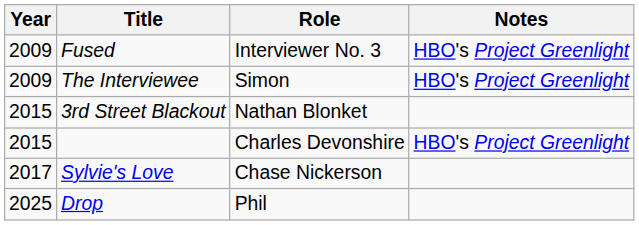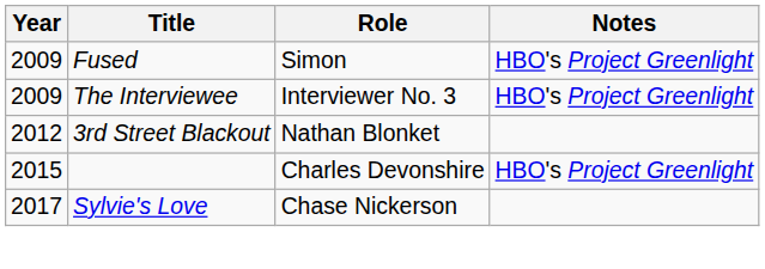 <table class="wikitable sortable">
 <tr>
 <th>Year</th>
 <th>Title</th>
 <th>Role</th>
 <th class="unsortable">Notes</th>
 </tr>
 <tr>
 <td>2009</td>
 <td><em>Fused</em></td>
-<td>Interviewer No. 3</td>
+<td>Simon</td>
 <td><a href='#'>HBO</a>'s <em><a href='#'>Project Greenlight</a></em></td>
 </tr>
 <tr>
 <td>2009</td>
 <td><em>The Interviewee</em></td>
-<td>Simon</td>
+<td>Interviewer No. 3</td>
 <td><a href='#'>HBO</a>'s <em><a href='#'>Project Greenlight</a></em></td>
 </tr>
 <tr>
-<td>2015</td>
+<td>2012</td>
 <td><em>3rd Street Blackout</em></td>
 <td>Nathan Blonket</td>
 <td></td>
 </tr>
 <tr>
 <td>2015</td>
 <td><em></em></td>
 <td>Charles Devonshire</td>
 <td><a href='#'>HBO</a>'s <em><a href='#'>Project Greenlight</a></em></td>
 </tr>
 <tr>
 <td>2017</td>
 <td><em><a href='#'>Sylvie's Love</a></em></td>
 <td>Chase Nickerson</td>
 <td></td>
 </tr>
-<tr>
-<td>2025</td>
-<td><a href='#'><em>Drop</em></a></td>
-<td>Phil</td>
-<td></td>
-</tr>
 </table>
